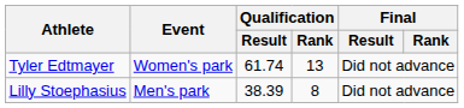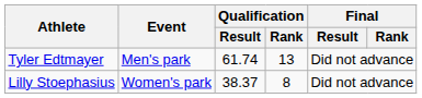 <table class="wikitable" style="font-size:90%">
 <tr>
 <th rowspan="2">Athlete</th>
 <th rowspan="2">Event</th>
 <th colspan="2">Qualification</th>
 <th colspan="2">Final</th>
 </tr>
 <tr style="font-size: 95%">
 <th>Result</th>
 <th>Rank</th>
 <th>Result</th>
 <th>Rank</th>
 </tr>
 <tr align=center>
 <td align=left><a href='#'>Tyler Edtmayer</a></td>
-<td align=left><a href='#'>Women's park</a></td>
+<td align=left><a href='#'>Men's park</a></td>
 <td>61.74</td>
 <td>13</td>
 <td colspan=2>Did not advance</td>
 </tr>
 <tr align=center>
 <td align=left><a href='#'>Lilly Stoephasius</a></td>
-<td align=left><a href='#'>Men's park</a></td>
-<td>38.39</td>
+<td align=left><a href='#'>Women's park</a></td>
+<td>38.37</td>
 <td>8</td>
 <td colspan=2>Did not advance</td>
 </tr>
 </table>
